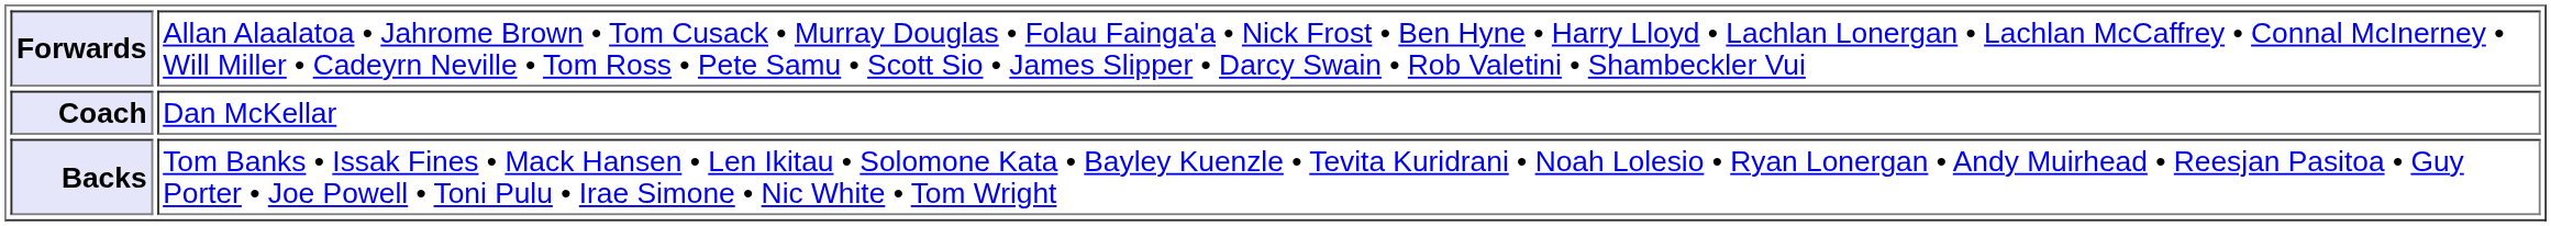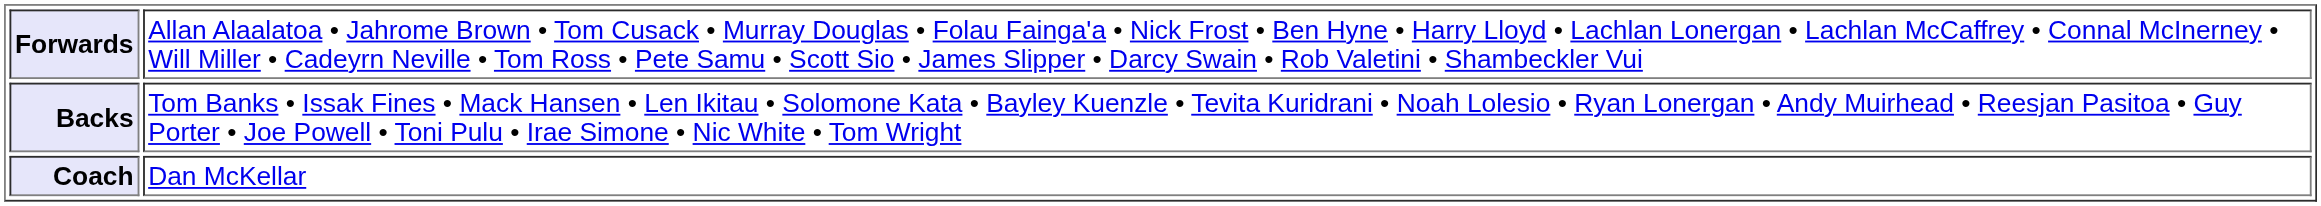 <table cellpadding="2" border=" 1px solid white" style="font-size:90%">
 <tr>
 <td style="text-align:right" bgcolor="lavender"><strong>Forwards</strong></td>
 <td style="text-align:left"><a href='#'>Allan Alaalatoa</a> • <a href='#'>Jahrome Brown</a> • <a href='#'>Tom Cusack</a> • <a href='#'>Murray Douglas</a> • <a href='#'>Folau Fainga'a</a> • <a href='#'>Nick Frost</a> • <a href='#'>Ben Hyne</a> • <a href='#'>Harry Lloyd</a> • <a href='#'>Lachlan Lonergan</a> • <a href='#'>Lachlan McCaffrey</a> • <a href='#'>Connal McInerney</a> • <a href='#'>Will Miller</a> • <a href='#'>Cadeyrn Neville</a> • <a href='#'>Tom Ross</a> • <a href='#'>Pete Samu</a> • <a href='#'>Scott Sio</a> • <a href='#'>James Slipper</a> • <a href='#'>Darcy Swain</a> • <a href='#'>Rob Valetini</a> • <a href='#'>Shambeckler Vui</a></td>
 </tr>
 <tr>
+<td style="text-align:right" bgcolor="lavender"><strong>Backs</strong></td>
+<td style="text-align:left"><a href='#'>Tom Banks</a> • <a href='#'>Issak Fines</a> • <a href='#'>Mack Hansen</a> • <a href='#'>Len Ikitau</a> • <a href='#'>Solomone Kata</a> • <a href='#'>Bayley Kuenzle</a> • <a href='#'>Tevita Kuridrani</a> • <a href='#'>Noah Lolesio</a> • <a href='#'>Ryan Lonergan</a> • <a href='#'>Andy Muirhead</a> • <a href='#'>Reesjan Pasitoa</a> • <a href='#'>Guy Porter</a> • <a href='#'>Joe Powell</a> • <a href='#'>Toni Pulu</a> • <a href='#'>Irae Simone</a> • <a href='#'>Nic White</a> • <a href='#'>Tom Wright</a></td>
+</tr>
+<tr>
 <td style="text-align:right" bgcolor="lavender"><strong>Coach</strong></td>
 <td style="text-align:left"><a href='#'>Dan McKellar</a></td>
 </tr>
-<tr>
-<td style="text-align:right" bgcolor="lavender"><strong>Backs</strong></td>
-<td style="text-align:left"><a href='#'>Tom Banks</a> • <a href='#'>Issak Fines</a> • <a href='#'>Mack Hansen</a> • <a href='#'>Len Ikitau</a> • <a href='#'>Solomone Kata</a> • <a href='#'>Bayley Kuenzle</a> • <a href='#'>Tevita Kuridrani</a> • <a href='#'>Noah Lolesio</a> • <a href='#'>Ryan Lonergan</a> • <a href='#'>Andy Muirhead</a> • <a href='#'>Reesjan Pasitoa</a> • <a href='#'>Guy Porter</a> • <a href='#'>Joe Powell</a> • <a href='#'>Toni Pulu</a> • <a href='#'>Irae Simone</a> • <a href='#'>Nic White</a> • <a href='#'>Tom Wright</a></td>
-</tr>
 </table>
